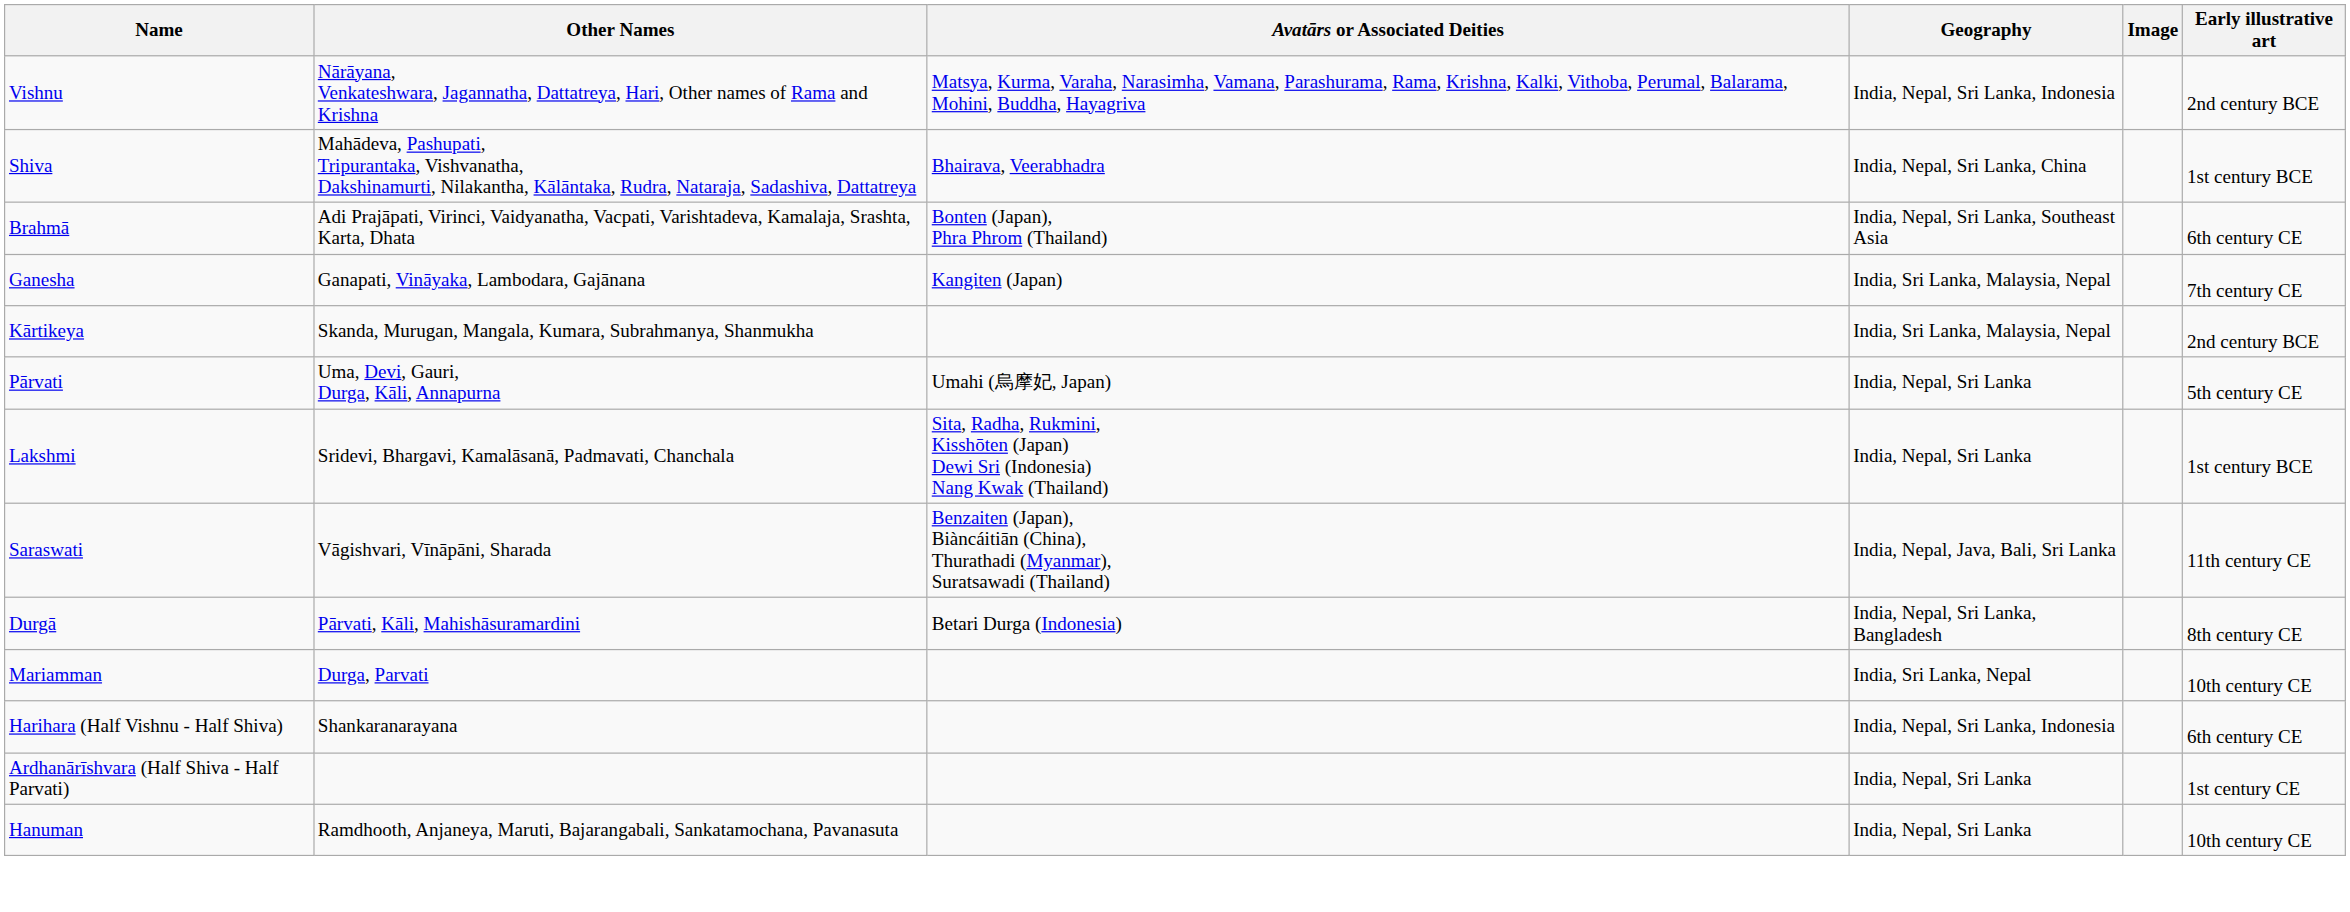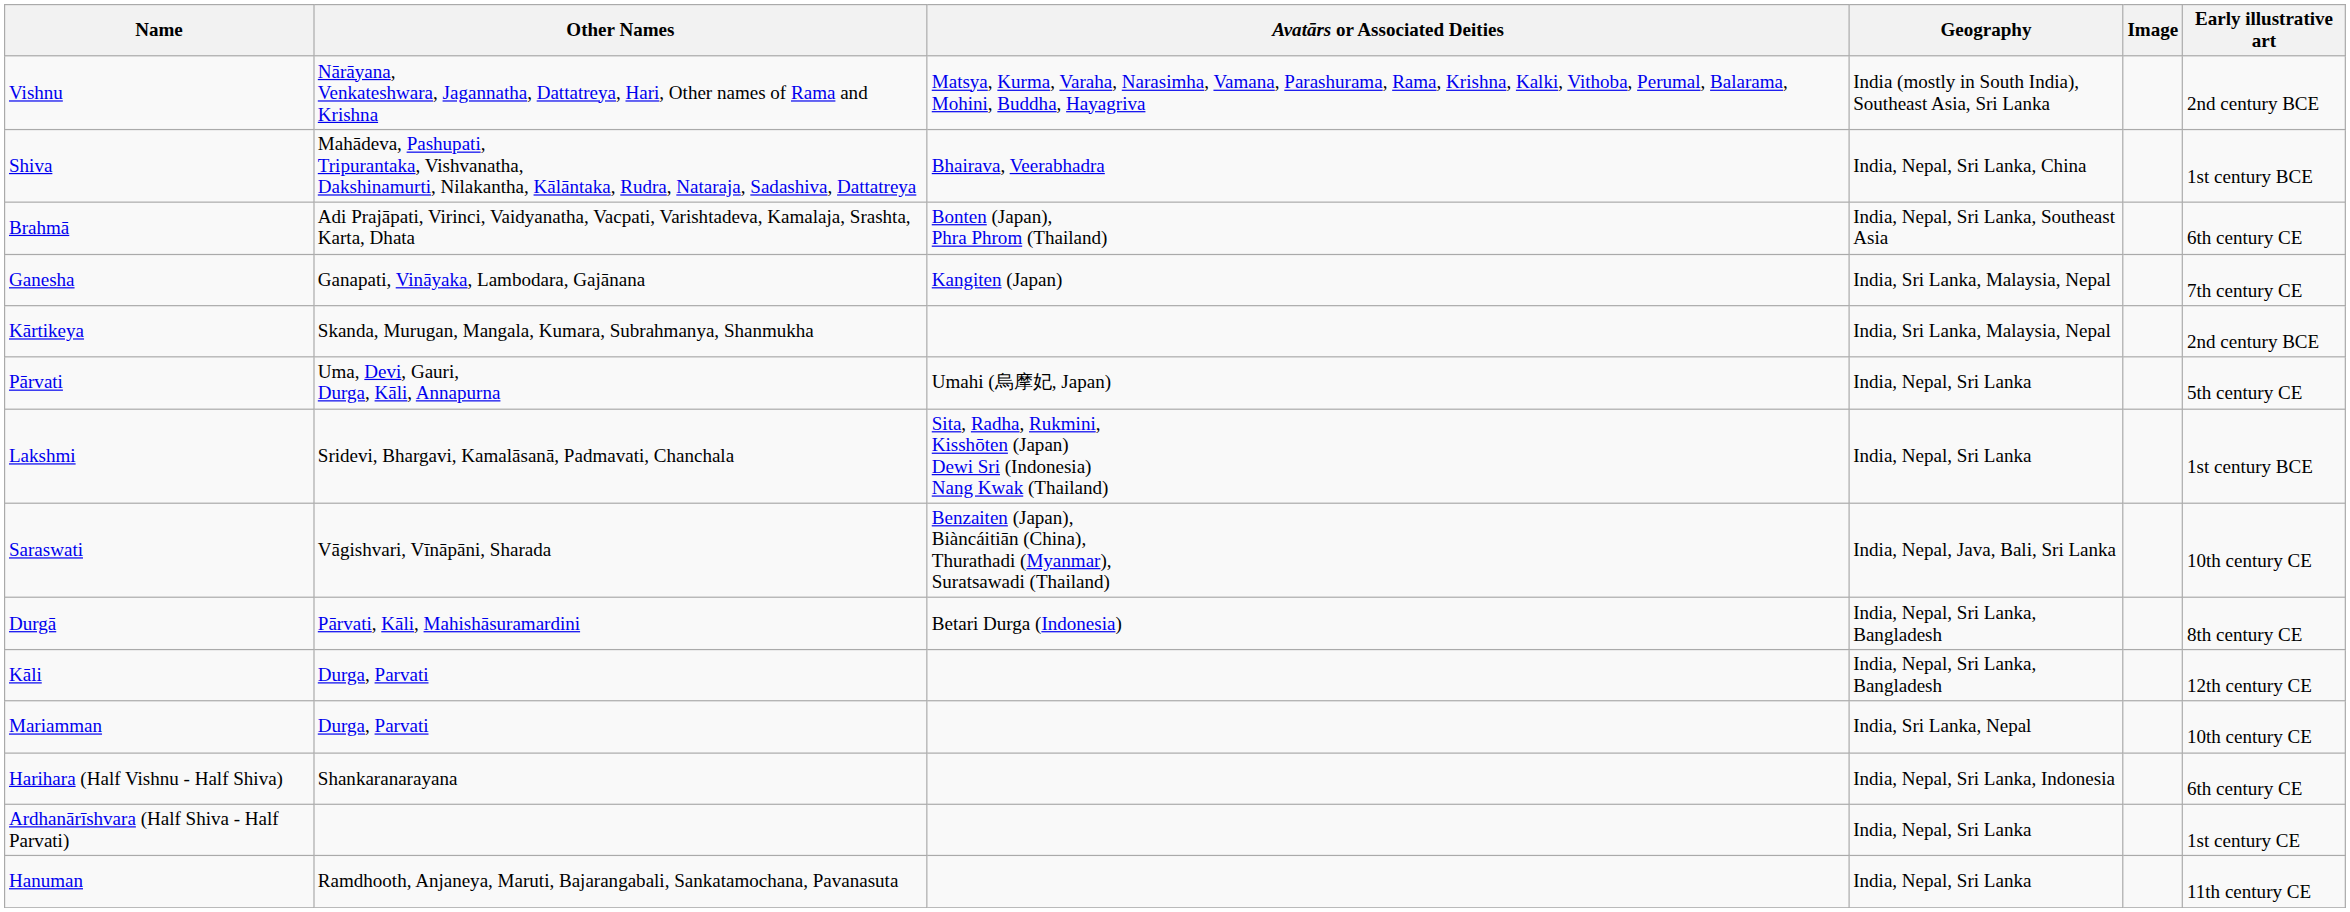 <table class="wikitable sortable">
 <tr>
 <th>Name</th>
 <th>Other Names</th>
 <th><em>Avatārs</em> or Associated Deities</th>
 <th>Geography</th>
 <th class="unsortable">Image</th>
 <th class="unsortable">Early illustrative art</th>
 </tr>
 <tr>
 <td><a href='#'>Vishnu</a></td>
 <td><a href='#'>Nārāyana</a>, <br><a href='#'>Venkateshwara</a>, <a href='#'>Jagannatha</a>, <a href='#'>Dattatreya</a>, <a href='#'>Hari</a>, Other names of <a href='#'>Rama</a> and <a href='#'>Krishna</a></td>
 <td><a href='#'>Matsya</a>, <a href='#'>Kurma</a>, <a href='#'>Varaha</a>, <a href='#'>Narasimha</a>, <a href='#'>Vamana</a>, <a href='#'>Parashurama</a>, <a href='#'>Rama</a>, <a href='#'>Krishna</a>, <a href='#'>Kalki</a>, <a href='#'>Vithoba</a>, <a href='#'>Perumal</a>, <a href='#'>Balarama</a>, <a href='#'>Mohini</a>, <a href='#'>Buddha</a>, <a href='#'>Hayagriva</a></td>
-<td>India, Nepal, Sri Lanka, Indonesia</td>
+<td>India (mostly in South India),<br>Southeast Asia, Sri Lanka</td>
 <td></td>
 <td><br>2nd century BCE</td>
 </tr>
 <tr>
 <td><a href='#'>Shiva</a></td>
 <td>Mahādeva, <a href='#'>Pashupati</a>,<br><a href='#'>Tripurantaka</a>, Vishvanatha,<br><a href='#'>Dakshinamurti</a>, Nilakantha, <a href='#'>Kālāntaka</a>, <a href='#'>Rudra</a>, <a href='#'>Nataraja</a>, <a href='#'>Sadashiva</a>, <a href='#'>Dattatreya</a></td>
 <td><a href='#'>Bhairava</a>, <a href='#'>Veerabhadra</a><br></td>
 <td>India, Nepal, Sri Lanka, China</td>
 <td></td>
 <td><br>1st century BCE</td>
 </tr>
 <tr>
 <td><a href='#'>Brahmā</a></td>
 <td>Adi Prajāpati, Virinci, Vaidyanatha, Vacpati, Varishtadeva, Kamalaja, Srashta, Karta, Dhata</td>
 <td><a href='#'>Bonten</a> (Japan),<br><a href='#'>Phra Phrom</a> (Thailand)</td>
 <td>India, Nepal, Sri Lanka, Southeast Asia</td>
 <td></td>
 <td><br>6th century CE</td>
 </tr>
 <tr>
 <td><a href='#'>Ganesha</a></td>
 <td>Ganapati, <a href='#'>Vināyaka</a>, Lambodara, Gajānana</td>
 <td><a href='#'>Kangiten</a> (Japan)</td>
 <td>India, Sri Lanka, Malaysia, Nepal</td>
 <td></td>
 <td><br>7th century CE</td>
 </tr>
 <tr>
 <td><a href='#'>Kārtikeya</a></td>
 <td>Skanda, Murugan, Mangala, Kumara, Subrahmanya, Shanmukha</td>
 <td></td>
 <td>India, Sri Lanka, Malaysia, Nepal</td>
 <td></td>
 <td><br>2nd century BCE</td>
 </tr>
 <tr>
 <td><a href='#'>Pārvati</a></td>
 <td>Uma, <a href='#'>Devi</a>, Gauri,<br><a href='#'>Durga</a>, <a href='#'>Kāli</a>, <a href='#'>Annapurna</a></td>
 <td>Umahi (烏摩妃, Japan)</td>
 <td>India, Nepal, Sri Lanka</td>
 <td></td>
 <td><br>5th century CE</td>
 </tr>
 <tr>
 <td><a href='#'>Lakshmi</a></td>
 <td>Sridevi, Bhargavi, Kamalāsanā, Padmavati, Chanchala</td>
 <td><a href='#'>Sita</a>, <a href='#'>Radha</a>, <a href='#'>Rukmini</a>,<br><a href='#'>Kisshōten</a> (Japan)<br><a href='#'>Dewi Sri</a> (Indonesia)<br><a href='#'>Nang Kwak</a> (Thailand)</td>
 <td>India, Nepal, Sri Lanka</td>
 <td></td>
 <td><br>1st century BCE</td>
 </tr>
 <tr>
 <td><a href='#'>Saraswati</a></td>
 <td>Vāgishvari, Vīnāpāni, Sharada</td>
 <td><a href='#'>Benzaiten</a> (Japan),<br>Biàncáitiān (China),<br>Thurathadi (<a href='#'>Myanmar</a>),<br>Suratsawadi (Thailand)</td>
 <td>India, Nepal, Java, Bali, Sri Lanka</td>
 <td></td>
-<td><br>11th century CE</td>
+<td><br>10th century CE</td>
 </tr>
 <tr>
 <td><a href='#'>Durgā</a></td>
 <td><a href='#'>Pārvati</a>, <a href='#'>Kāli</a>, <a href='#'>Mahishāsuramardini</a><br></td>
 <td>Betari Durga (<a href='#'>Indonesia</a>)</td>
 <td>India, Nepal, Sri Lanka, Bangladesh</td>
 <td></td>
 <td><br>8th century CE</td>
+</tr>
+<tr>
+<td><a href='#'>Kāli</a></td>
+<td><a href='#'>Durga</a>, <a href='#'>Parvati</a></td>
+<td></td>
+<td>India, Nepal, Sri Lanka, Bangladesh</td>
+<td></td>
+<td><br>12th century CE</td>
 </tr>
 <tr>
 <td><a href='#'>Mariamman</a></td>
 <td><a href='#'>Durga</a>, <a href='#'>Parvati</a></td>
 <td></td>
 <td>India, Sri Lanka, Nepal</td>
 <td></td>
 <td><br>10th century CE</td>
 </tr>
 <tr>
 <td><a href='#'>Harihara</a> (Half Vishnu - Half Shiva)</td>
 <td>Shankaranarayana</td>
 <td></td>
 <td>India, Nepal, Sri Lanka, Indonesia</td>
 <td></td>
 <td><br>6th century CE</td>
 </tr>
 <tr>
 <td><a href='#'>Ardhanārīshvara</a> (Half Shiva - Half Parvati)</td>
 <td></td>
 <td></td>
 <td>India, Nepal, Sri Lanka</td>
 <td></td>
 <td><br>1st century CE</td>
 </tr>
 <tr>
 <td><a href='#'>Hanuman</a></td>
 <td>Ramdhooth, Anjaneya, Maruti, Bajarangabali, Sankatamochana, Pavanasuta</td>
 <td></td>
 <td>India, Nepal, Sri Lanka</td>
 <td></td>
-<td><br>10th century CE</td>
+<td><br>11th century CE</td>
 </tr>
 </table>
